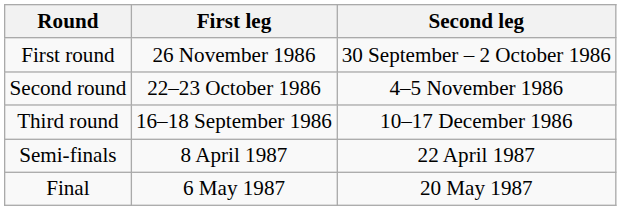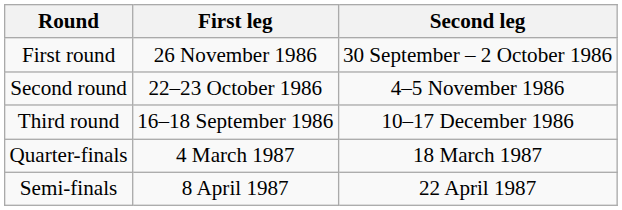 <table class="wikitable" style="text-align:center">
 <tr>
 <th>Round</th>
 <th>First leg</th>
 <th>Second leg</th>
 </tr>
 <tr>
 <td>First round</td>
 <td>26 November 1986</td>
 <td>30 September – 2 October 1986</td>
 </tr>
 <tr>
 <td>Second round</td>
 <td>22–23 October 1986</td>
 <td>4–5 November 1986</td>
 </tr>
 <tr>
 <td>Third round</td>
 <td>16–18 September 1986</td>
 <td>10–17 December 1986</td>
 </tr>
 <tr>
+<td>Quarter-finals</td>
+<td>4 March 1987</td>
+<td>18 March 1987</td>
+</tr>
+<tr>
 <td>Semi-finals</td>
 <td>8 April 1987</td>
 <td>22 April 1987</td>
 </tr>
-<tr>
-<td>Final</td>
-<td>6 May 1987</td>
-<td>20 May 1987</td>
-</tr>
 </table>
